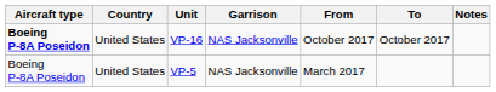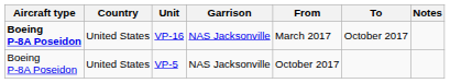 <table class="wikitable">
 <tr>
 <th>Aircraft type</th>
 <th>Country</th>
 <th>Unit</th>
 <th>Garrison</th>
 <th>From</th>
 <th>To</th>
 <th>Notes</th>
 </tr>
 <tr>
 <td><strong>Boeing<br><a href='#'>P-8A Poseidon</a></strong></td>
 <td>United States</td>
 <td><a href='#'>VP-16</a></td>
 <td><a href='#'>NAS Jacksonville</a></td>
-<td>October 2017</td>
+<td>March 2017</td>
 <td>October 2017</td>
 <td></td>
 </tr>
 <tr>
 <td>Boeing<br><a href='#'>P-8A Poseidon</a></td>
 <td>United States</td>
 <td><a href='#'>VP-5</a></td>
 <td>NAS Jacksonville</td>
-<td>March 2017</td>
+<td>October 2017</td>
 <td></td>
 <td></td>
 </tr>
 </table>
